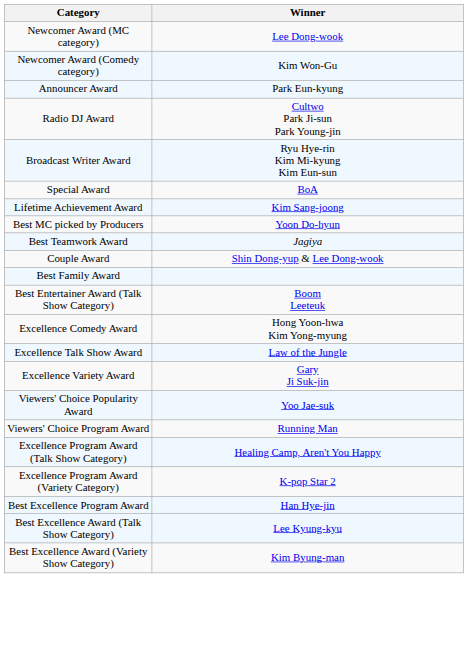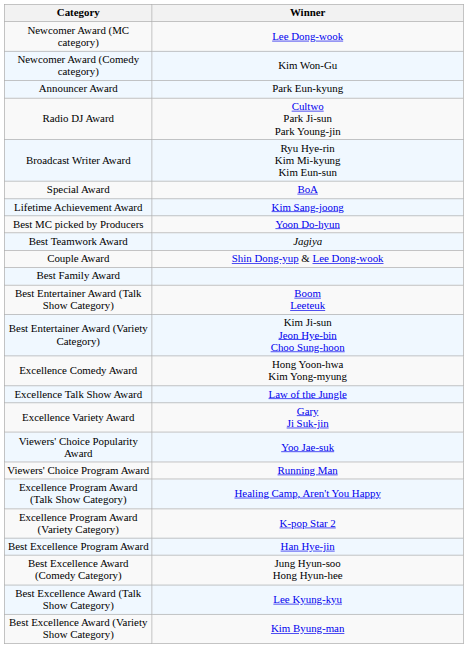 <table class="wikitable sortable">
 <tr align=center>
 <th style="width:210px">Category</th>
 <th style="width:450px">Winner</th>
 </tr>
 <tr align=center>
 <td>Newcomer Award (MC category)</td>
 <td><a href='#'>Lee Dong-wook</a></td>
 </tr>
 <tr align=center style="background:#F0F8FF">
 <td>Newcomer Award (Comedy category)</td>
 <td>Kim Won-Gu</td>
 </tr>
 <tr align=center style="background:#F0F8FF">
 <td>Announcer Award</td>
 <td>Park Eun-kyung</td>
 </tr>
 <tr align=center>
 <td>Radio DJ Award</td>
 <td><a href='#'>Cultwo</a> <br> Park Ji-sun <br> Park Young-jin</td>
 </tr>
 <tr align=center style="background:#F0F8FF">
 <td>Broadcast Writer Award</td>
 <td>Ryu Hye-rin <br> Kim Mi-kyung <br> Kim Eun-sun</td>
 </tr>
 <tr align=center>
 <td>Special Award</td>
 <td><a href='#'>BoA</a></td>
 </tr>
 <tr align=center style="background:#F0F8FF">
 <td>Lifetime Achievement Award</td>
 <td><a href='#'>Kim Sang-joong</a></td>
 </tr>
 <tr align=center>
 <td>Best MC picked by Producers</td>
 <td><a href='#'>Yoon Do-hyun</a></td>
 </tr>
 <tr align=center style="background:#F0F8FF">
 <td>Best Teamwork Award</td>
 <td><em>Jagiya</em></td>
 </tr>
 <tr align=center>
 <td>Couple Award</td>
 <td><a href='#'>Shin Dong-yup</a> & <a href='#'>Lee Dong-wook</a></td>
 </tr>
 <tr align=center style="background:#F0F8FF">
 <td>Best Family Award</td>
 <td></td>
 </tr>
 <tr align=center>
 <td>Best Entertainer Award (Talk Show Category)</td>
 <td><a href='#'>Boom</a> <br> <a href='#'>Leeteuk</a></td>
 </tr>
+<tr align=center style="background:#F0F8FF">
+<td>Best Entertainer Award (Variety Category)</td>
+<td>Kim Ji-sun <br> <a href='#'>Jeon Hye-bin</a> <br> <a href='#'>Choo Sung-hoon</a></td>
+</tr>
 <tr align=center>
 <td>Excellence Comedy Award</td>
 <td>Hong Yoon-hwa <br> Kim Yong-myung</td>
 </tr>
 <tr align=center style="background:#F0F8FF">
 <td>Excellence Talk Show Award</td>
 <td><a href='#'>Law of the Jungle</a></td>
 </tr>
 <tr align=center>
 <td>Excellence Variety Award</td>
 <td><a href='#'>Gary</a> <br> <a href='#'>Ji Suk-jin</a></td>
 </tr>
 <tr align=center style="background:#F0F8FF">
 <td>Viewers' Choice Popularity Award</td>
 <td><a href='#'>Yoo Jae-suk</a></td>
 </tr>
 <tr align=center>
 <td>Viewers' Choice Program Award</td>
 <td><a href='#'>Running Man</a></td>
 </tr>
 <tr align=center style="background:#F0F8FF">
 <td>Excellence Program Award (Talk Show Category)</td>
 <td><a href='#'>Healing Camp, Aren't You Happy</a></td>
 </tr>
 <tr align=center>
 <td>Excellence Program Award (Variety Category)</td>
 <td><a href='#'>K-pop Star 2</a></td>
 </tr>
 <tr align=center style="background:#F0F8FF">
 <td>Best Excellence Program Award</td>
 <td><a href='#'>Han Hye-jin</a></td>
 </tr>
+<tr align=center>
+<td>Best Excellence Award (Comedy Category)</td>
+<td>Jung Hyun-soo <br> Hong Hyun-hee</td>
+</tr>
 <tr align=center style="background:#F0F8FF">
 <td>Best Excellence Award (Talk Show Category)</td>
 <td><a href='#'>Lee Kyung-kyu</a></td>
 </tr>
 <tr align=center>
 <td>Best Excellence Award (Variety Show Category)</td>
 <td><a href='#'>Kim Byung-man</a></td>
 </tr>
 </table>
